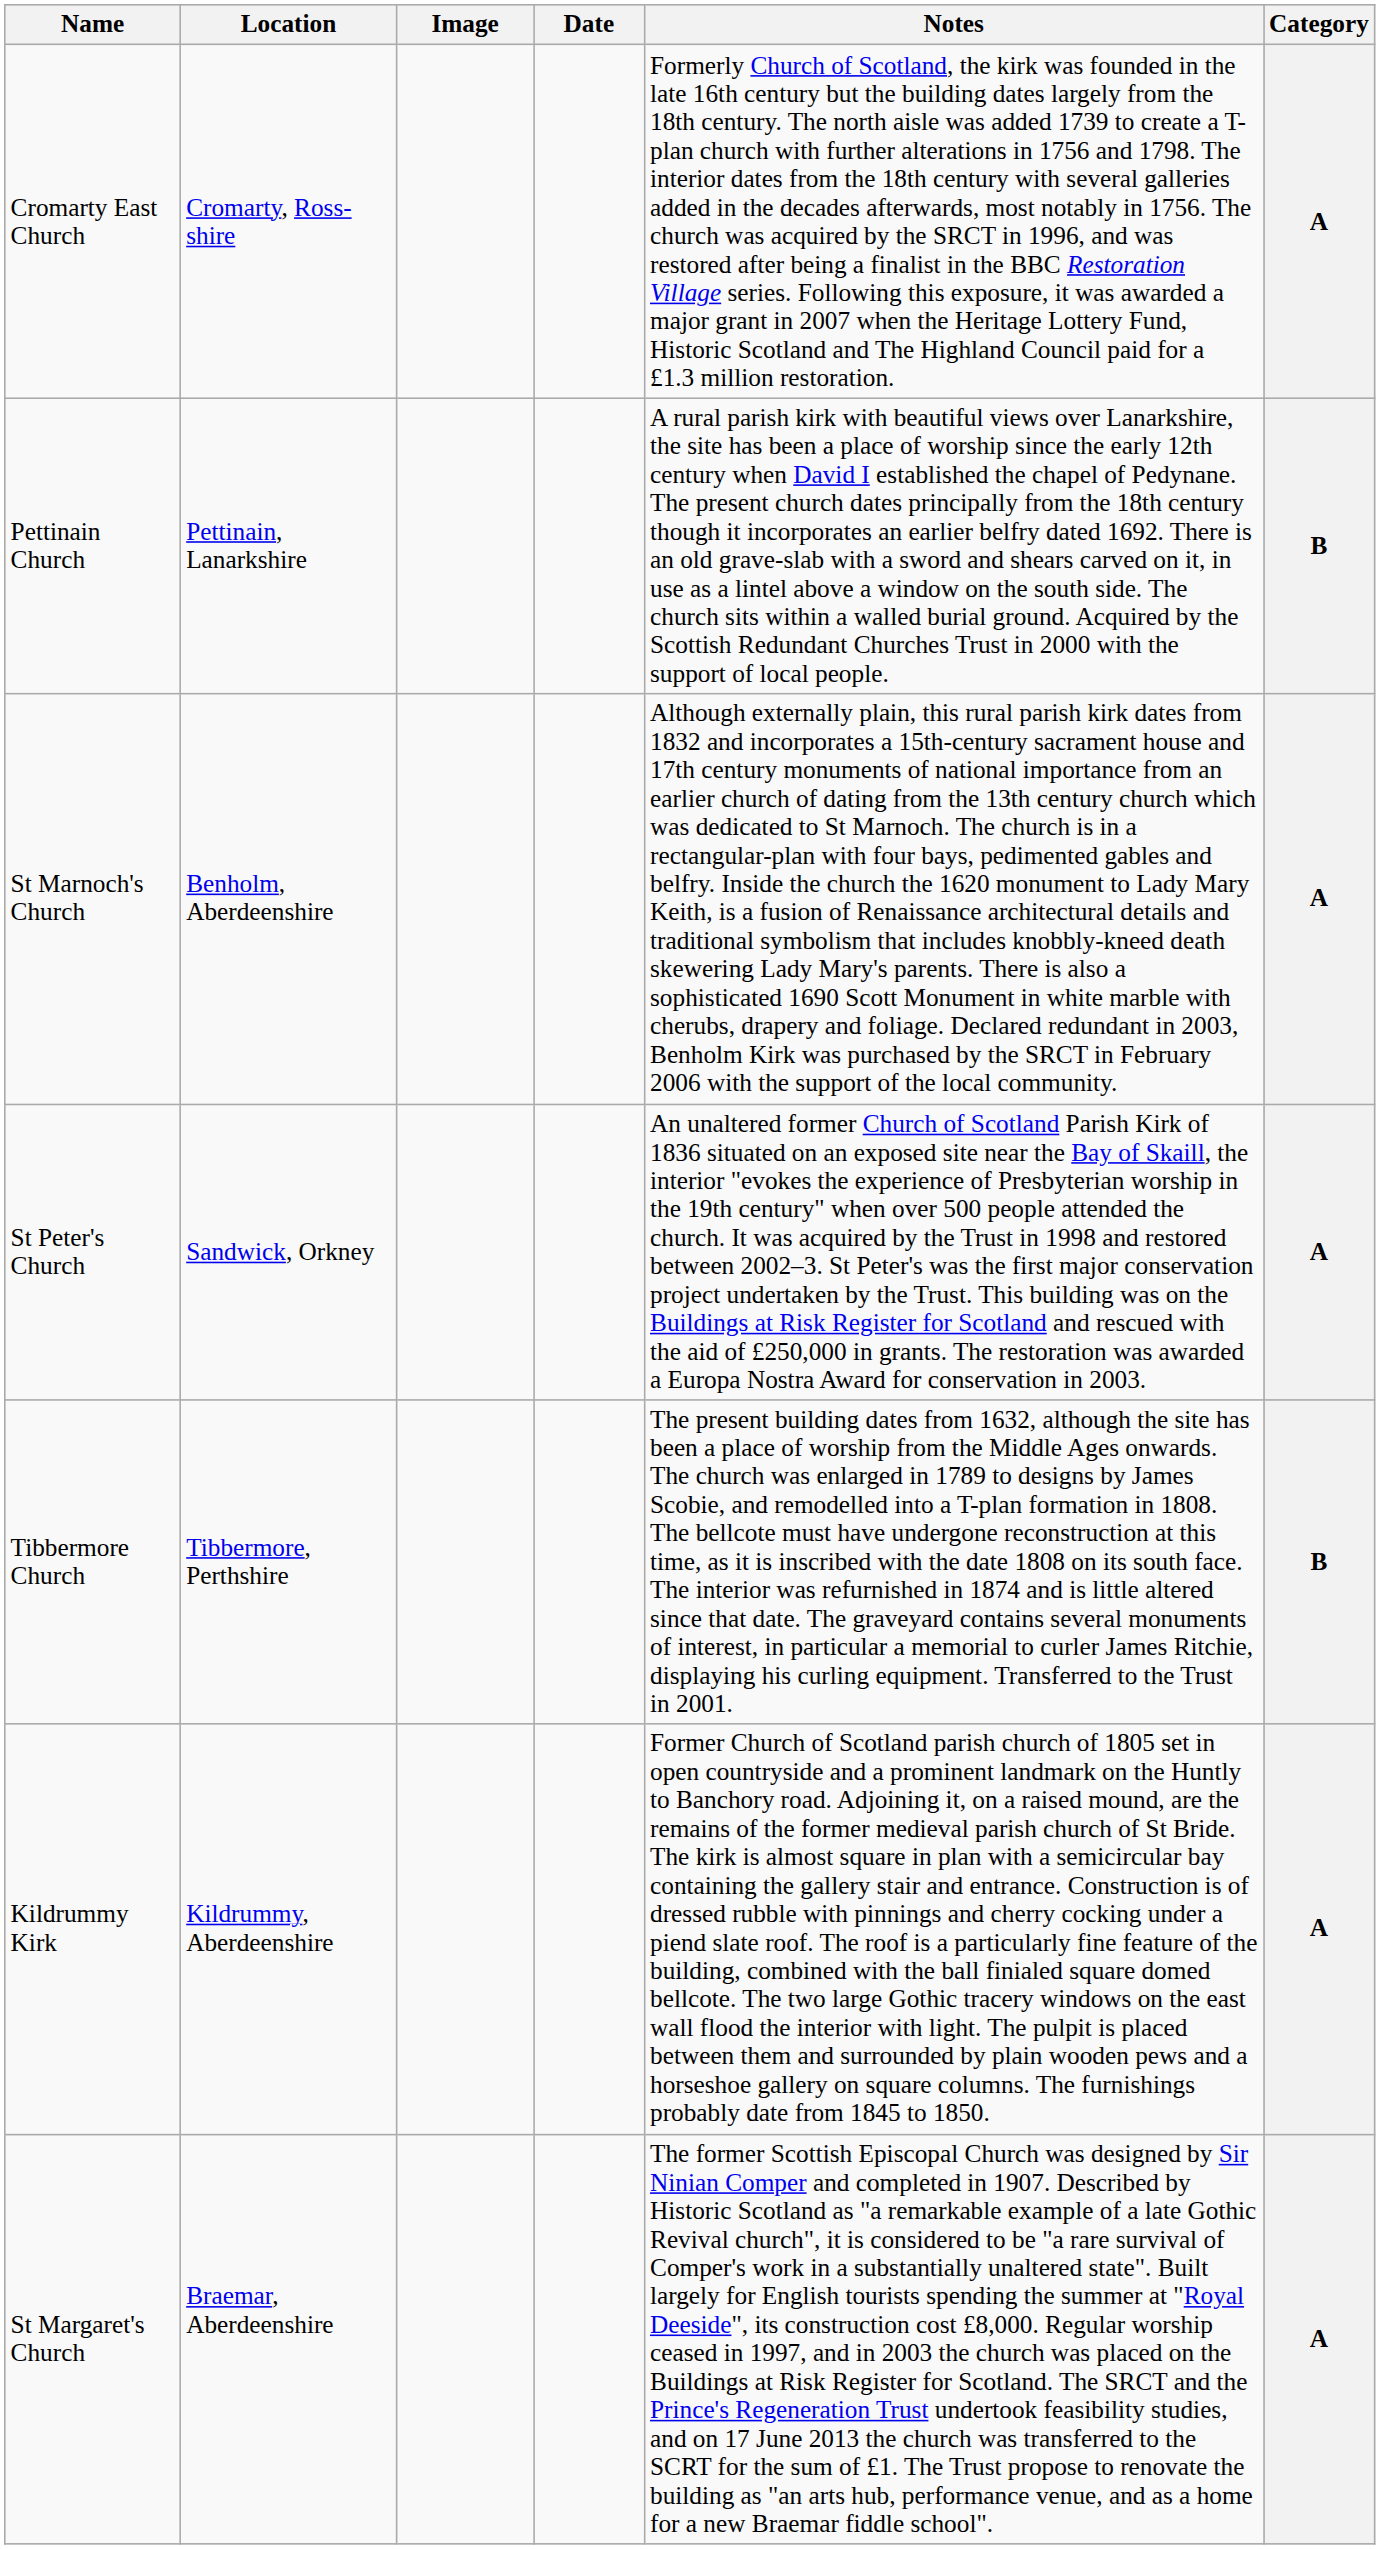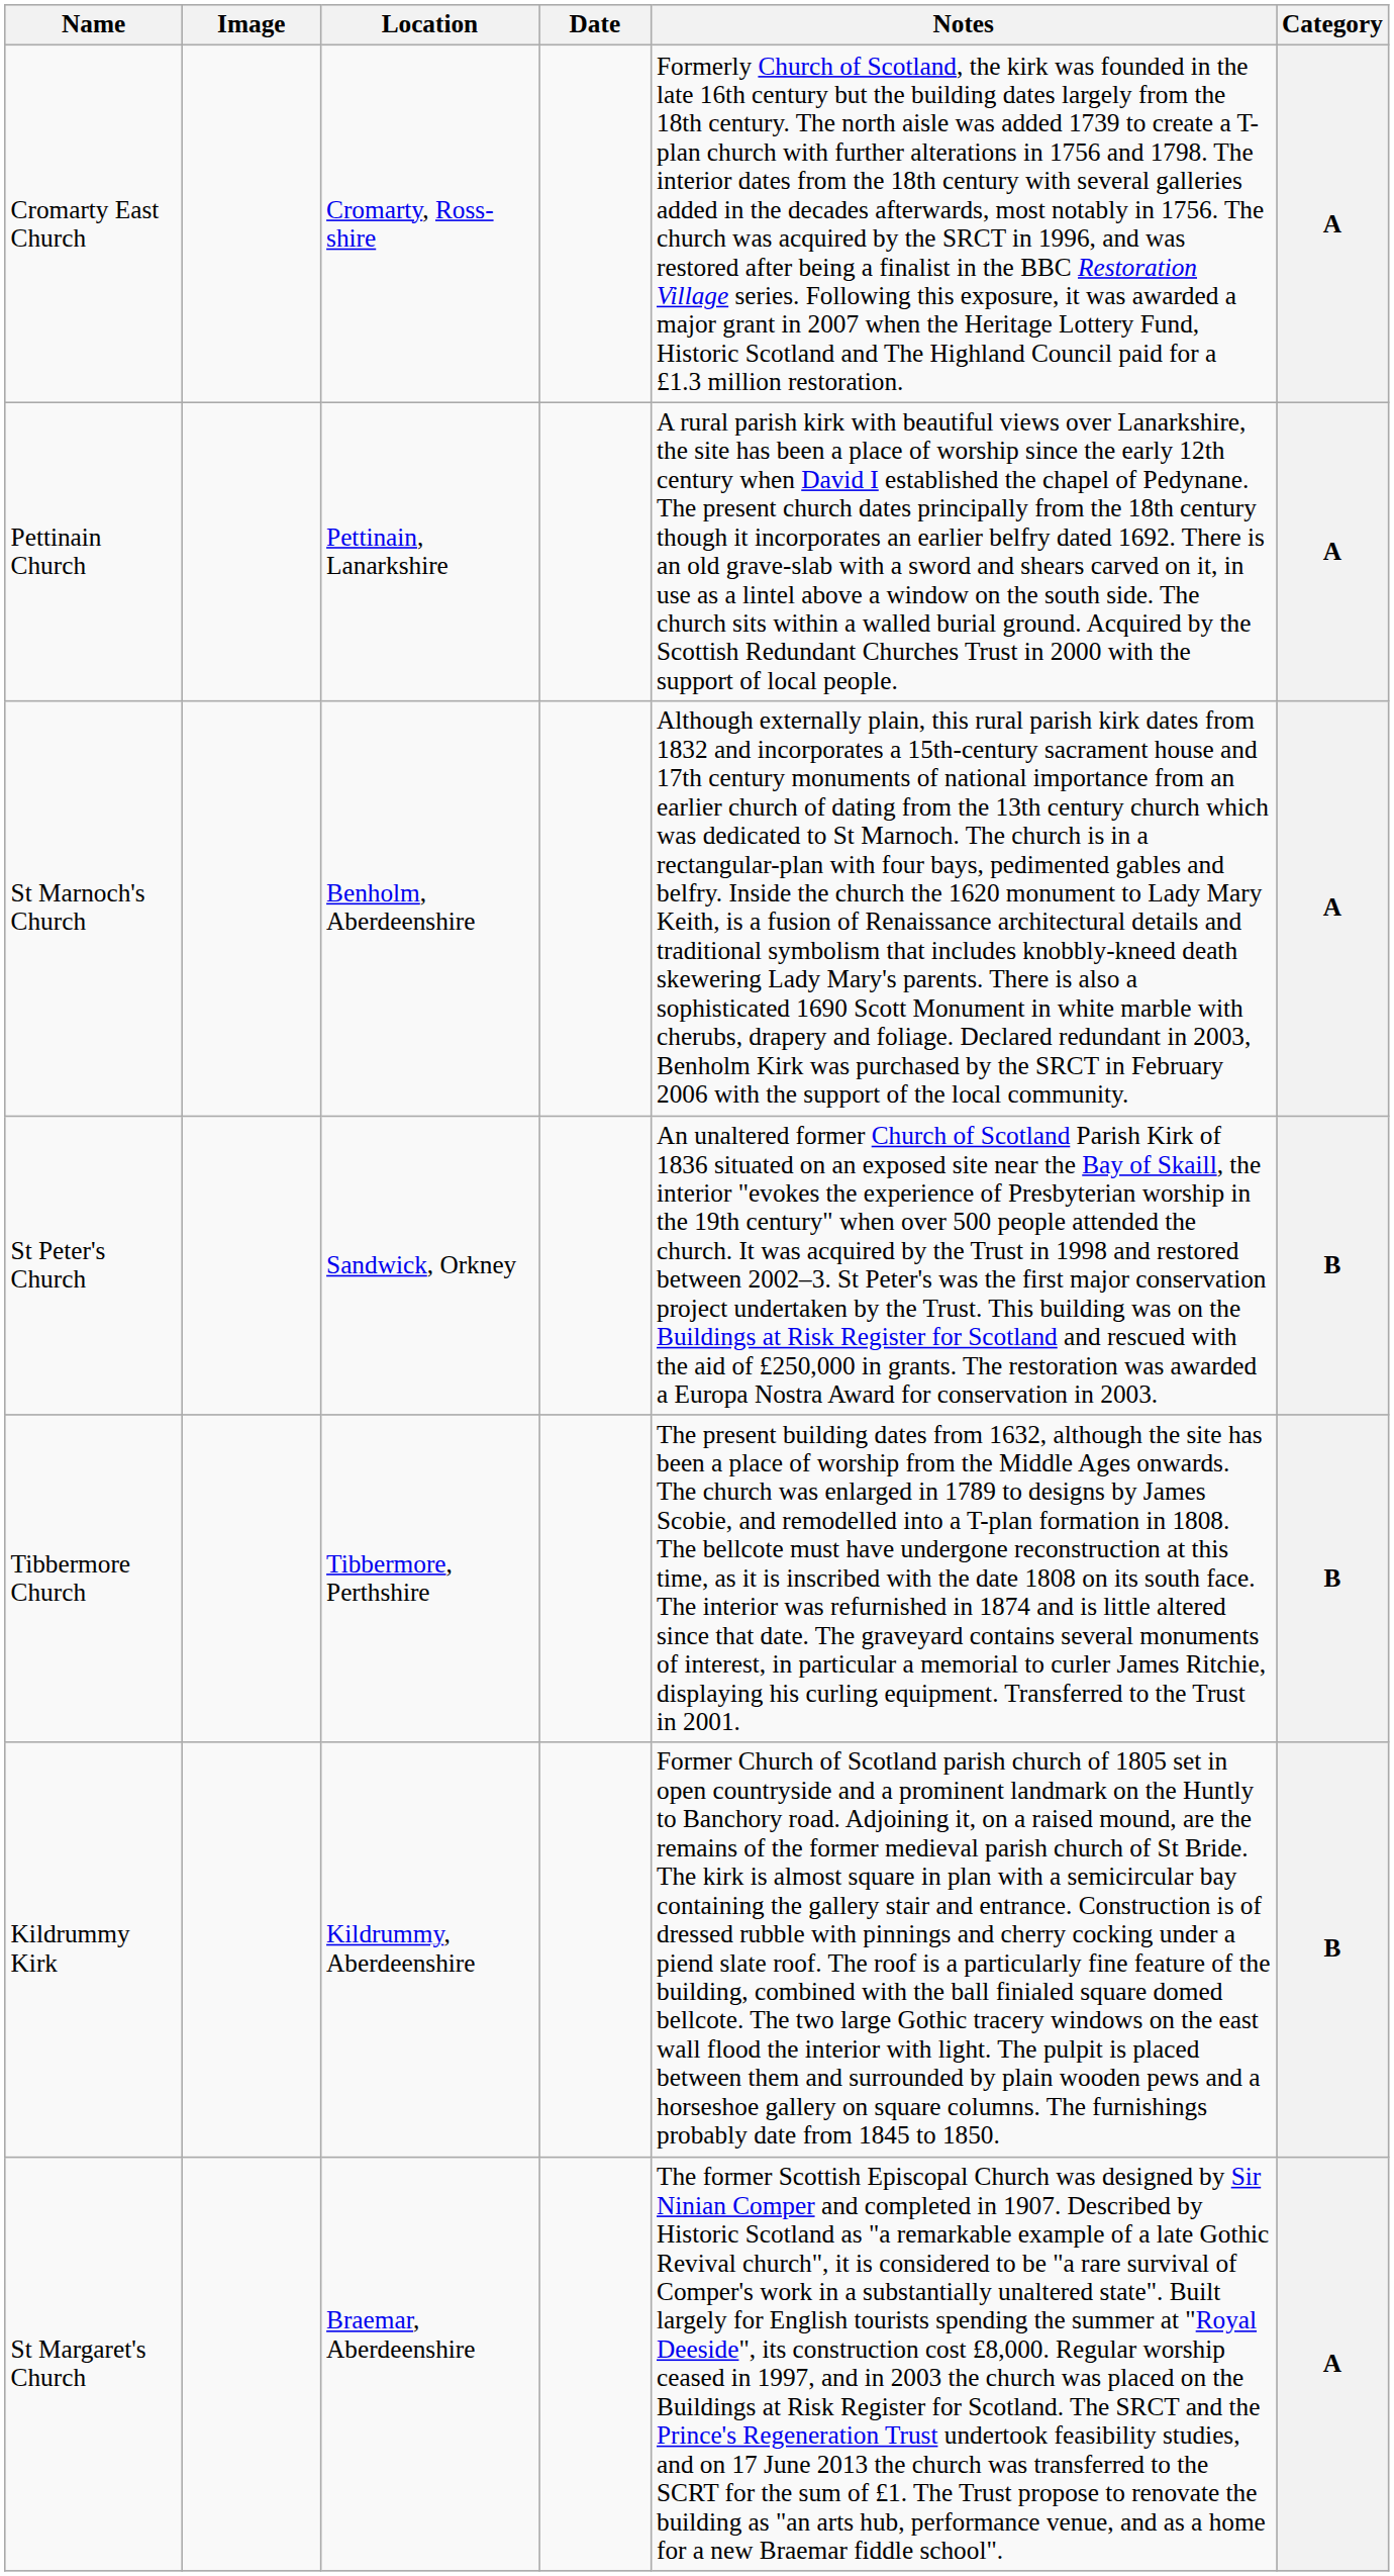 <table class="wikitable sortable">
 <tr>
 <th style="width:120px">Name</th>
+<th style="width:100px" class="unsortable">Image</th>
 <th style="width:150px">Location</th>
-<th style="width:100px" class="unsortable">Image</th>
 <th style="width:80px">Date</th>
 <th style="width:550px" class="unsortable">Notes</th>
 <th style="width:24px">Category</th>
 </tr>
 <tr>
 <td>Cromarty East Church</td>
+<td></td>
 <td><a href='#'>Cromarty</a>, <a href='#'>Ross-shire</a><br><small></small></td>
-<td></td>
 <td align="center"></td>
 <td>Formerly <a href='#'>Church of Scotland</a>, the kirk was founded in the late 16th century but the building dates largely from the 18th century. The north aisle was added 1739 to create a T-plan church with further alterations in 1756 and 1798. The interior dates from the 18th century with several galleries added in the decades afterwards, most notably in 1756. The church was acquired by the SRCT in 1996, and was restored after being a finalist in the BBC <em><a href='#'>Restoration Village</a></em> series. Following this exposure, it was awarded a major grant in 2007 when the Heritage Lottery Fund, Historic Scotland and The Highland Council paid for a £1.3 million restoration.</td>
 <th>A</th>
 </tr>
 <tr>
 <td>Pettinain Church</td>
+<td></td>
 <td><a href='#'>Pettinain</a>, Lanarkshire<br><small></small></td>
-<td></td>
 <td align="center"></td>
 <td>A rural parish kirk with beautiful views over Lanarkshire, the site has been a place of worship since the early 12th century when <a href='#'>David I</a> established the chapel of Pedynane. The present church dates principally from the 18th century though it incorporates an earlier belfry dated 1692. There is an old grave-slab with a sword and shears carved on it, in use as a lintel above a window on the south side. The church sits within a walled burial ground. Acquired by the Scottish Redundant Churches Trust in 2000 with the support of local people.</td>
-<th>B<br></th>
+<th>A</th>
 </tr>
 <tr>
 <td>St Marnoch's Church</td>
+<td></td>
 <td><a href='#'>Benholm</a>, Aberdeenshire<br><small></small></td>
-<td></td>
 <td align="center"></td>
 <td>Although externally plain, this rural parish kirk dates from 1832 and incorporates a 15th-century sacrament house and 17th century monuments of national importance from an earlier church of dating from the 13th century church which was dedicated to St Marnoch. The church is in a rectangular-plan with four bays, pedimented gables and belfry. Inside the church the 1620 monument to Lady Mary Keith, is a fusion of Renaissance architectural details and traditional symbolism that includes knobbly-kneed death skewering Lady Mary's parents.  There is also a sophisticated 1690 Scott Monument in white marble with cherubs, drapery and foliage. Declared redundant in 2003, Benholm Kirk was purchased by the SRCT in February 2006 with the support of the local community.</td>
 <th>A</th>
 </tr>
 <tr>
 <td>St Peter's Church</td>
+<td></td>
 <td><a href='#'>Sandwick</a>, Orkney<br><small></small></td>
-<td></td>
 <td align="center"></td>
 <td>An unaltered former <a href='#'>Church of Scotland</a> Parish Kirk of 1836 situated on an exposed site near the <a href='#'>Bay of Skaill</a>, the interior "evokes the experience of Presbyterian worship in the 19th century" when over 500 people attended the church. It was acquired by the Trust in 1998 and restored between 2002–3. St Peter's was the first major conservation project undertaken by the Trust. This building was on the <a href='#'>Buildings at Risk Register for Scotland</a> and rescued with the aid of £250,000 in grants. The restoration was awarded a Europa Nostra Award for conservation in 2003.</td>
-<th>A</th>
+<th>B<br></th>
 </tr>
 <tr>
 <td>Tibbermore Church</td>
+<td></td>
 <td><a href='#'>Tibbermore</a>, Perthshire<br><small></small></td>
-<td></td>
 <td align="center"></td>
 <td>The present building dates from 1632, although the site has been a place of worship from the Middle Ages onwards. The church was enlarged in 1789 to designs by James Scobie, and remodelled into a T-plan formation in 1808. The bellcote must have undergone reconstruction at this time, as it is inscribed with the date 1808 on its south face. The interior was refurnished in 1874 and is little altered since that date. The graveyard contains several monuments of interest, in particular a memorial to curler James Ritchie, displaying his curling equipment. Transferred to the Trust in 2001.</td>
 <th>B</th>
 </tr>
 <tr>
 <td>Kildrummy Kirk</td>
+<td></td>
 <td><a href='#'>Kildrummy</a>, Aberdeenshire<br><small></small></td>
-<td></td>
 <td align="center"></td>
 <td>Former Church of Scotland parish church of 1805 set in open countryside and a prominent landmark on the Huntly to Banchory road. Adjoining it, on a raised mound, are the remains of the former medieval parish church of St Bride. The kirk is almost square in plan with a semicircular bay containing the gallery stair and entrance. Construction is of dressed rubble with pinnings and cherry cocking under a piend slate roof. The roof is a particularly fine feature of the building, combined with the ball finialed square domed bellcote. The two large Gothic tracery windows on the east wall flood the interior with light. The pulpit is placed between them and surrounded by plain wooden pews and a horseshoe gallery on square columns. The furnishings probably date from 1845 to 1850.</td>
-<th>A</th>
+<th>B<br></th>
 </tr>
 <tr>
 <td>St Margaret's Church</td>
+<td></td>
 <td><a href='#'>Braemar</a>, Aberdeenshire<br><br><small></small><br></td>
-<td></td>
 <td align="center"></td>
 <td>The former Scottish Episcopal Church was designed by <a href='#'>Sir Ninian Comper</a> and completed in 1907. Described by Historic Scotland as "a remarkable example of a late Gothic Revival church", it is considered to be "a rare survival of Comper's work in a substantially unaltered state". Built largely for English tourists spending the summer at "<a href='#'>Royal Deeside</a>", its construction cost £8,000. Regular worship ceased in 1997, and in 2003 the church was placed on the Buildings at Risk Register for Scotland. The SRCT and the <a href='#'>Prince's Regeneration Trust</a> undertook feasibility studies, and on 17 June 2013 the church was transferred to the SCRT for the sum of £1. The Trust propose to renovate the building as "an arts hub, performance venue, and as a home for a new Braemar fiddle school".</td>
 <th>A <br></th>
 </tr>
 </table>
